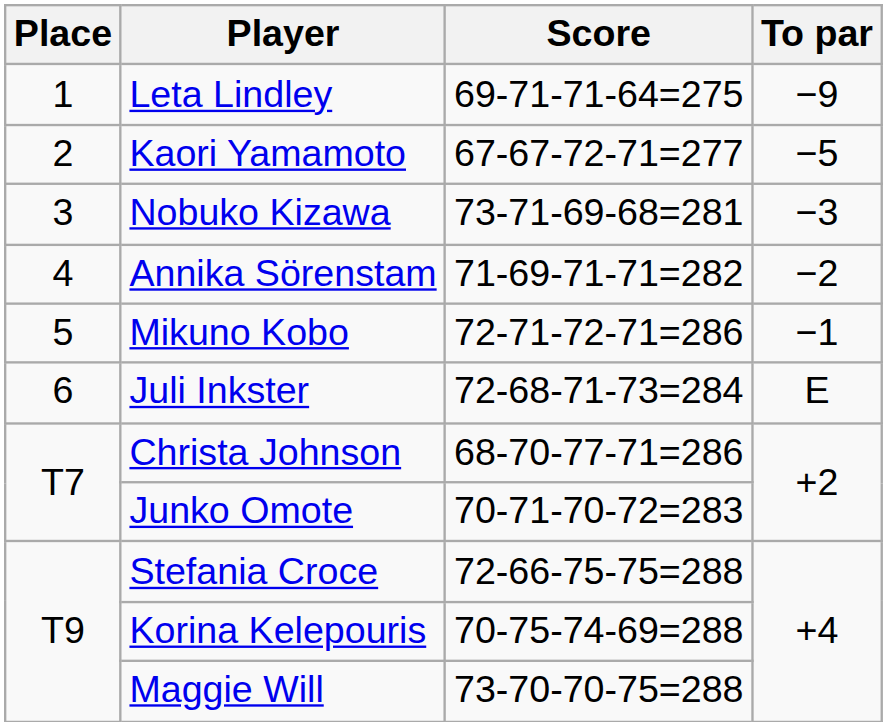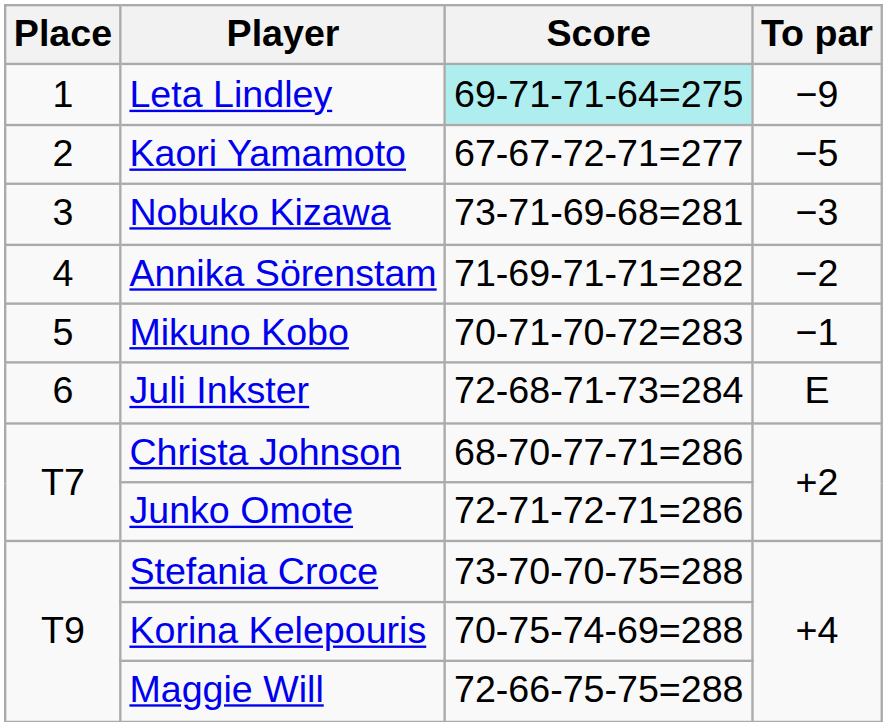 <table class="wikitable">
 <tr>
 <th>Place</th>
 <th>Player</th>
 <th>Score</th>
 <th>To par</th>
 </tr>
 <tr>
 <td align=center>1</td>
 <td> <a href='#'>Leta Lindley</a></td>
-<td align=center>69-71-71-64=275</td>
+<td align=center style="background: paleturquoise;">69-71-71-64=275</td>
 <td align=center>−9</td>
 </tr>
 <tr>
 <td align=center>2</td>
 <td> <a href='#'>Kaori Yamamoto</a></td>
 <td align=center>67-67-72-71=277</td>
 <td align=center>−5</td>
 </tr>
 <tr>
 <td align=center>3</td>
 <td> <a href='#'>Nobuko Kizawa</a></td>
 <td align=center>73-71-69-68=281</td>
 <td align=center>−3</td>
 </tr>
 <tr>
 <td align=center>4</td>
 <td> <a href='#'>Annika Sörenstam</a></td>
 <td align=center>71-69-71-71=282</td>
 <td align=center>−2</td>
 </tr>
 <tr>
 <td align=center>5</td>
 <td> <a href='#'>Mikuno Kobo</a></td>
-<td align=center>72-71-72-71=286</td>
+<td align=center>70-71-70-72=283</td>
 <td align=center>−1</td>
 </tr>
 <tr>
 <td align=center>6</td>
 <td> <a href='#'>Juli Inkster</a></td>
 <td align=center>72-68-71-73=284</td>
 <td align=center>E</td>
 </tr>
 <tr>
 <td rowspan=2 align=center>T7</td>
 <td> <a href='#'>Christa Johnson</a></td>
 <td align=center>68-70-77-71=286</td>
 <td rowspan=2 align=center>+2</td>
 </tr>
 <tr>
 <td> <a href='#'>Junko Omote</a></td>
-<td align=center>70-71-70-72=283</td>
+<td align=center>72-71-72-71=286</td>
 </tr>
 <tr>
 <td rowspan=3 align=center>T9</td>
 <td> <a href='#'>Stefania Croce</a></td>
-<td align=center>72-66-75-75=288</td>
+<td align=center>73-70-70-75=288</td>
 <td rowspan=3 align=center>+4</td>
 </tr>
 <tr>
 <td> <a href='#'>Korina Kelepouris</a></td>
 <td align=center>70-75-74-69=288</td>
 </tr>
 <tr>
 <td> <a href='#'>Maggie Will</a></td>
-<td align=center>73-70-70-75=288</td>
+<td align=center>72-66-75-75=288</td>
 </tr>
 </table>
